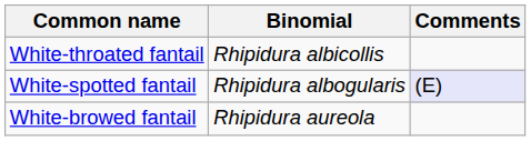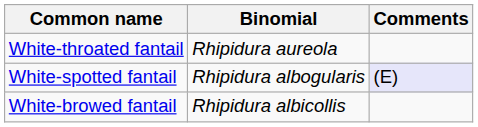 <table class="wikitable">
 <tr>
 <th>Common name</th>
 <th>Binomial</th>
 <th>Comments</th>
 </tr>
 <tr>
 <td><a href='#'>White-throated fantail</a></td>
-<td><em>Rhipidura albicollis</em></td>
+<td><em>Rhipidura aureola</em></td>
 <td></td>
 </tr>
 <tr>
 <td><a href='#'>White-spotted fantail</a></td>
 <td><em>Rhipidura albogularis</em></td>
 <td style="background: lavender;">(E)</td>
 </tr>
 <tr>
 <td><a href='#'>White-browed fantail</a></td>
-<td><em>Rhipidura aureola</em></td>
+<td><em>Rhipidura albicollis</em></td>
 <td></td>
 </tr>
 </table>
